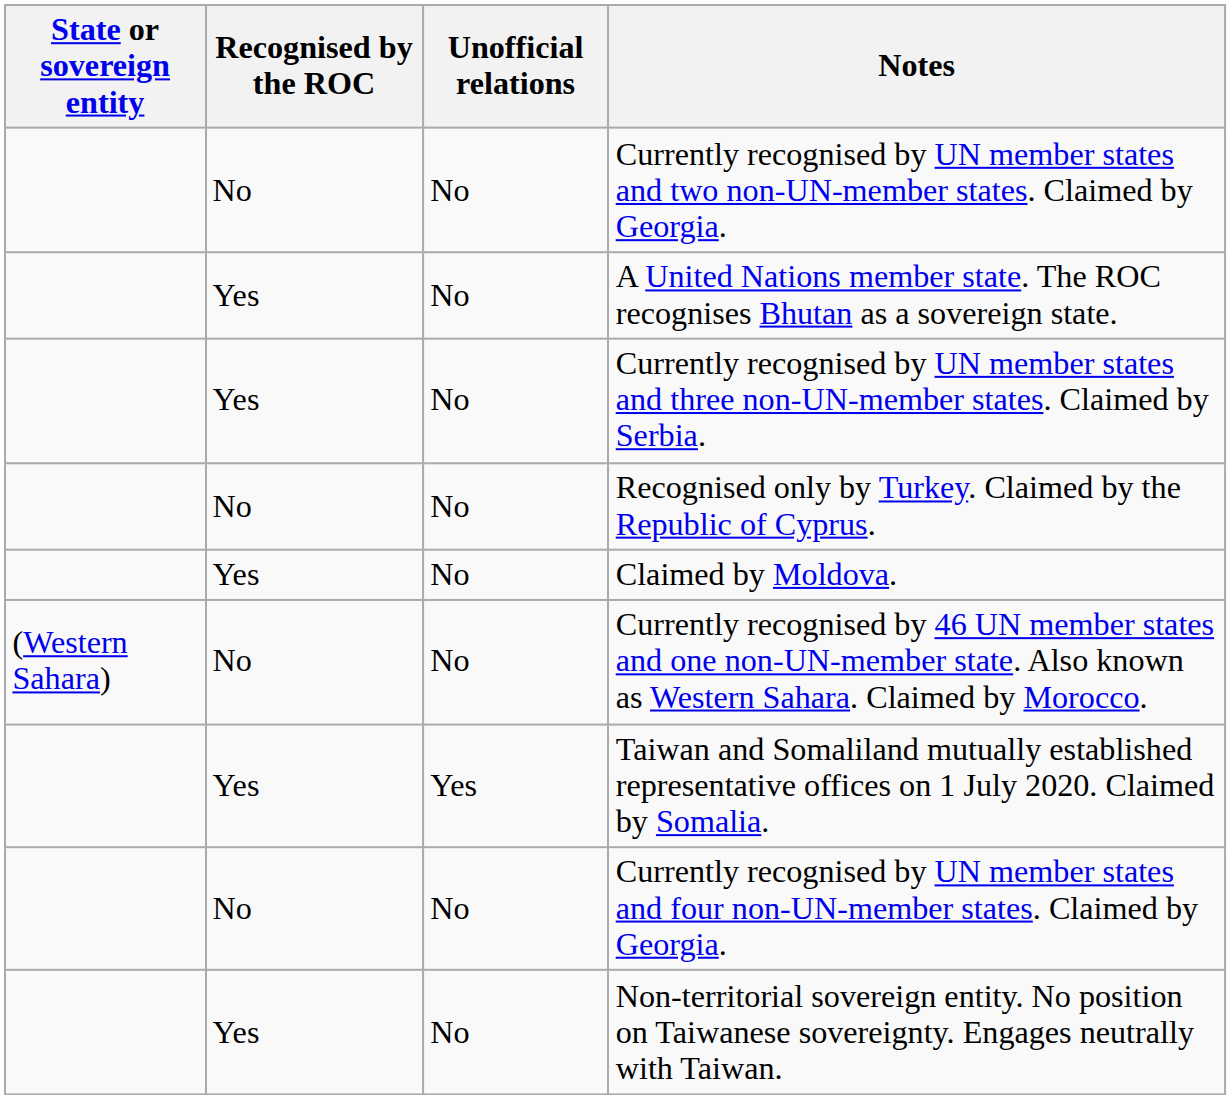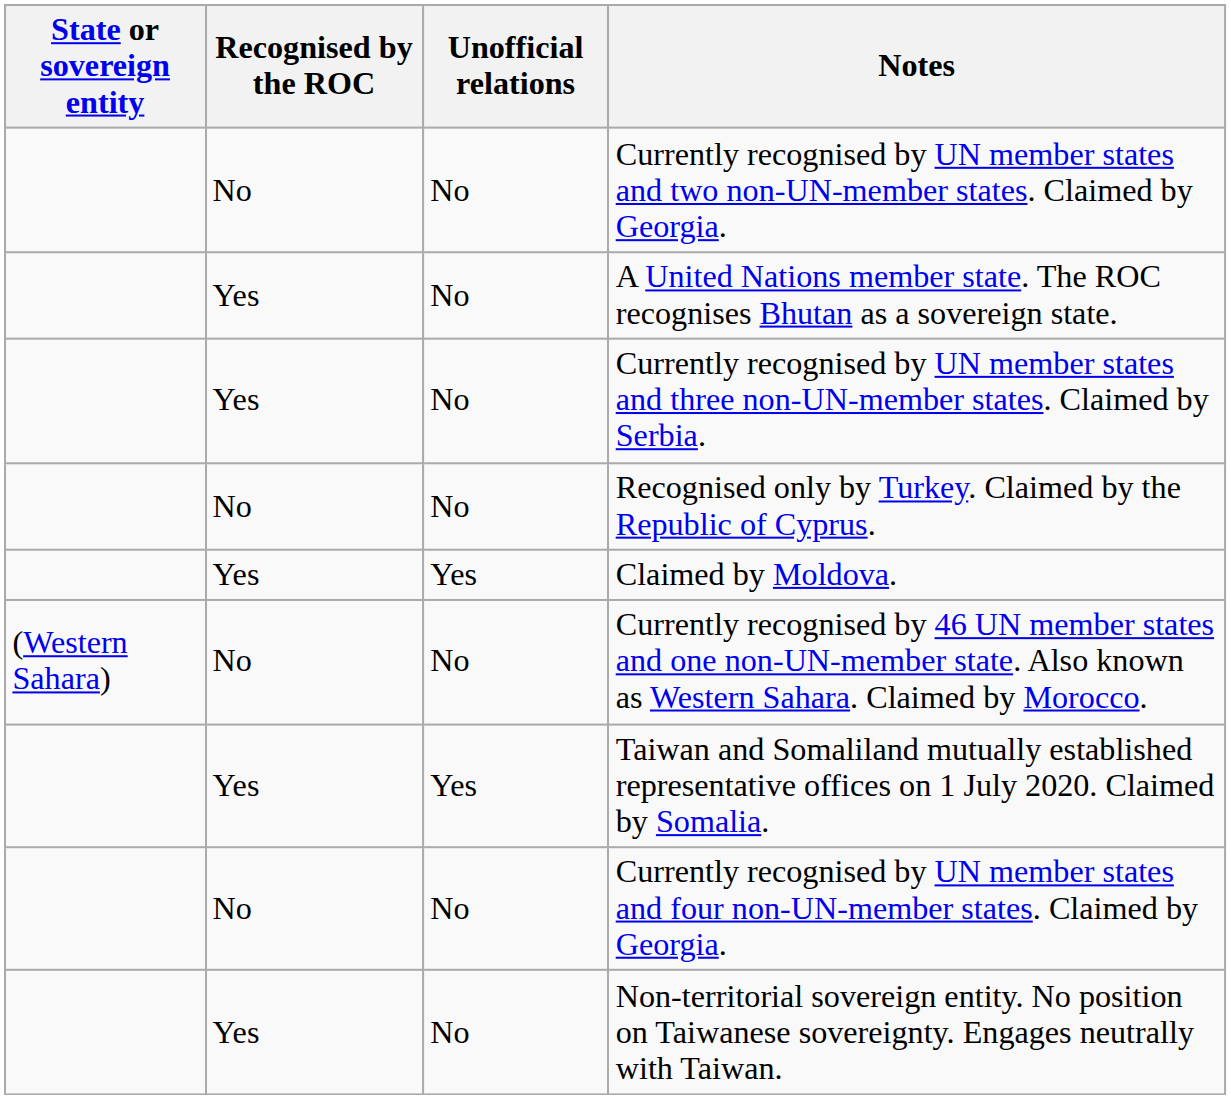 <table class="wikitable sortable">
 <tr>
 <th scope="col"><a href='#'>State</a> or <a href='#'>sovereign entity</a></th>
 <th scope="col">Recognised by the ROC</th>
 <th scope="col">Unofficial relations</th>
 <th scope="col">Notes</th>
 </tr>
 <tr>
 <td scope="row"></td>
 <td>No</td>
 <td>No</td>
 <td>Currently recognised by <a href='#'> UN member states and two non-UN-member states</a>. Claimed by <a href='#'>Georgia</a>.</td>
 </tr>
 <tr>
 <td scope="row"></td>
 <td>Yes</td>
 <td>No</td>
 <td>A <a href='#'>United Nations member state</a>. The ROC recognises <a href='#'>Bhutan</a> as a sovereign state.</td>
 </tr>
 <tr>
 <td scope="row"></td>
 <td>Yes</td>
 <td>No</td>
 <td>Currently recognised by <a href='#'> UN member states and three non-UN-member states</a>. Claimed by <a href='#'>Serbia</a>.</td>
 </tr>
 <tr>
 <td scope="row"></td>
 <td>No</td>
 <td>No</td>
 <td>Recognised only by <a href='#'>Turkey</a>. Claimed by the <a href='#'>Republic of Cyprus</a>.</td>
 </tr>
 <tr>
 <td scope="row"></td>
 <td>Yes</td>
-<td>No</td>
+<td>Yes</td>
 <td>Claimed by <a href='#'>Moldova</a>.</td>
 </tr>
 <tr>
 <td scope="row"> (<a href='#'>Western Sahara</a>)</td>
 <td>No</td>
 <td>No</td>
 <td>Currently recognised by <a href='#'>46 UN member states and one non-UN-member state</a>. Also known as <a href='#'>Western Sahara</a>. Claimed by <a href='#'>Morocco</a>.</td>
 </tr>
 <tr>
 <td scope="row"></td>
 <td>Yes</td>
 <td>Yes</td>
 <td>Taiwan and Somaliland mutually established representative offices on 1 July 2020. Claimed by <a href='#'>Somalia</a>.</td>
 </tr>
 <tr>
 <td scope="row"></td>
 <td>No</td>
 <td>No</td>
 <td>Currently recognised by <a href='#'> UN member states and four non-UN-member states</a>. Claimed by <a href='#'>Georgia</a>.</td>
 </tr>
 <tr>
 <td scope="row"></td>
 <td>Yes</td>
 <td>No</td>
 <td>Non-territorial sovereign entity. No position on Taiwanese sovereignty. Engages neutrally with Taiwan.</td>
 </tr>
 </table>
